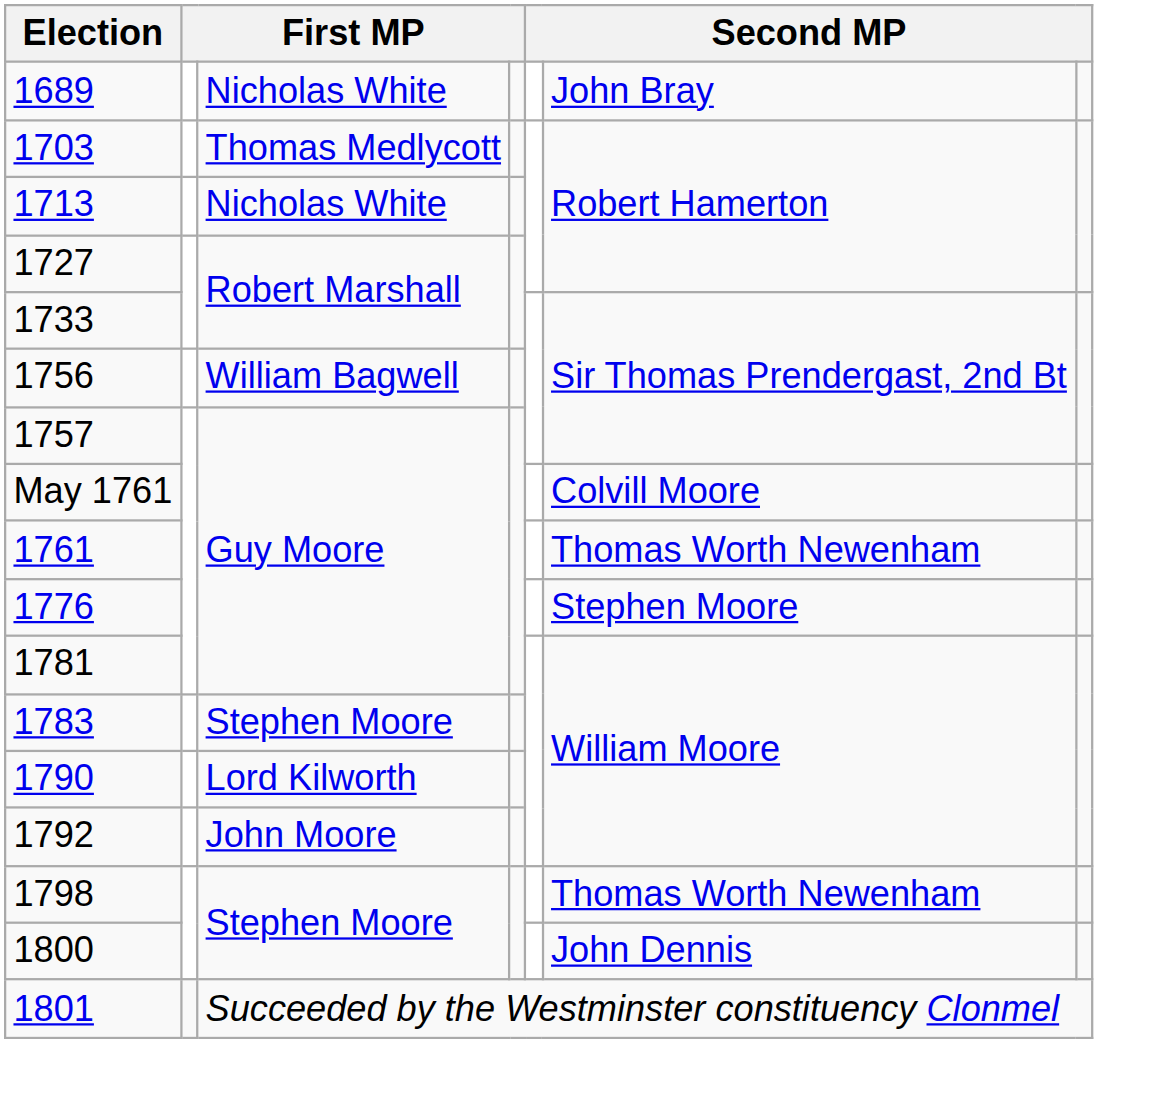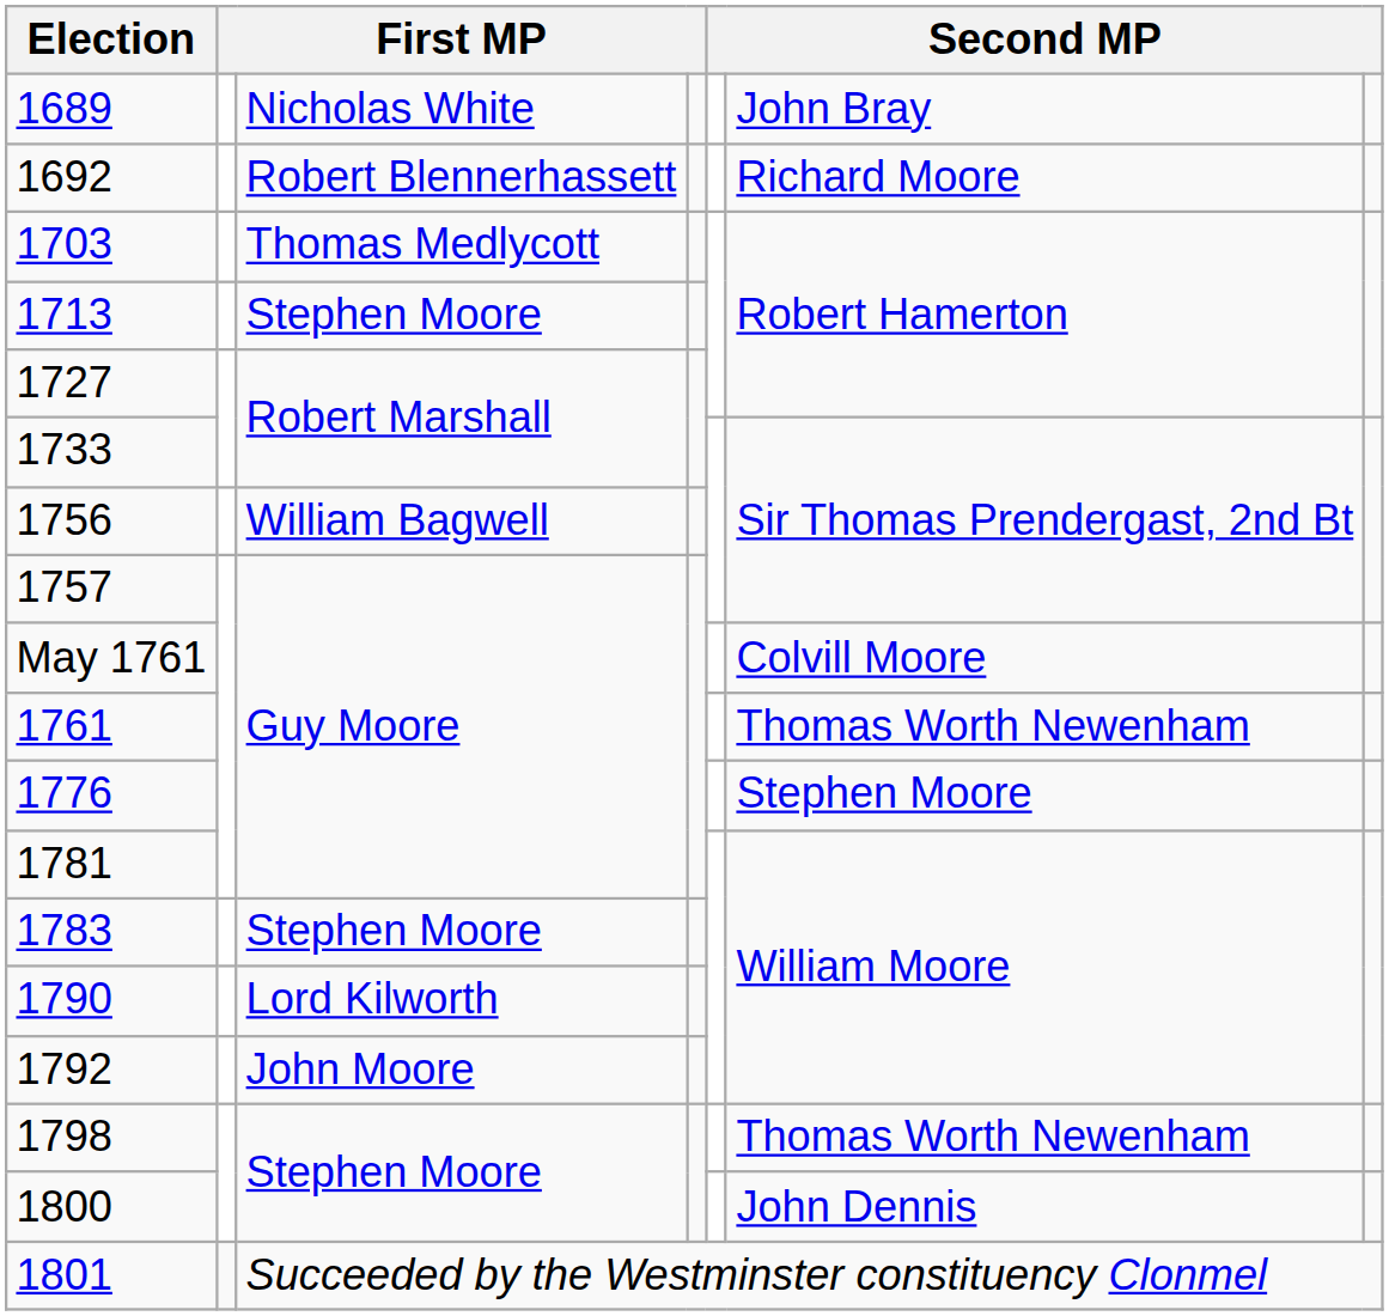 <table class="wikitable">
 <tr>
 <th>Election</th>
 <th colspan=3>First MP</th>
 <th colspan=3>Second MP</th>
 </tr>
 <tr>
 <td><a href='#'>1689</a></td>
 <td style="background-color: white"></td>
 <td><a href='#'>Nicholas White</a></td>
 <td></td>
 <td style="background-color: white"></td>
 <td><a href='#'>John Bray</a></td>
 <td></td>
 </tr>
 <tr>
+<td>1692</td>
+<td style="background-color: white"></td>
+<td><a href='#'>Robert Blennerhassett</a></td>
+<td></td>
+<td style="background-color: white"></td>
+<td><a href='#'>Richard Moore</a></td>
+<td></td>
+</tr>
+<tr>
 <td><a href='#'>1703</a></td>
 <td style="background-color: white"></td>
 <td><a href='#'>Thomas Medlycott</a></td>
 <td></td>
 <td rowspan="3" style="background-color: white"></td>
 <td rowspan="3"><a href='#'>Robert Hamerton</a></td>
 <td rowspan="3"></td>
 </tr>
 <tr>
 <td><a href='#'>1713</a></td>
 <td style="background-color: white"></td>
-<td><a href='#'>Nicholas White</a></td>
+<td><a href='#'>Stephen Moore</a></td>
 <td></td>
 </tr>
 <tr>
 <td>1727</td>
 <td rowspan="2" style="background-color: white"></td>
 <td rowspan="2"><a href='#'>Robert Marshall</a></td>
 <td rowspan="2"></td>
 </tr>
 <tr>
 <td>1733</td>
 <td rowspan="3" style="background-color: white"></td>
 <td rowspan="3"><a href='#'>Sir Thomas Prendergast, 2nd Bt</a></td>
 <td rowspan="3"></td>
 </tr>
 <tr>
 <td>1756</td>
 <td style="background-color: white"></td>
 <td><a href='#'>William Bagwell</a></td>
 <td></td>
 </tr>
 <tr>
 <td>1757</td>
 <td rowspan="5" style="background-color: white"></td>
 <td rowspan="5"><a href='#'>Guy Moore</a></td>
 <td rowspan="5"></td>
 </tr>
 <tr>
 <td>May 1761</td>
 <td style="background-color: white"></td>
 <td><a href='#'>Colvill Moore</a></td>
 <td></td>
 </tr>
 <tr>
 <td><a href='#'>1761</a></td>
 <td style="background-color: white"></td>
 <td><a href='#'>Thomas Worth Newenham</a></td>
 <td></td>
 </tr>
 <tr>
 <td><a href='#'>1776</a></td>
 <td style="background-color: white"></td>
 <td><a href='#'>Stephen Moore</a></td>
 <td></td>
 </tr>
 <tr>
 <td>1781</td>
 <td rowspan="4" style="background-color: white"></td>
 <td rowspan="4"><a href='#'>William Moore</a></td>
 <td rowspan="4"></td>
 </tr>
 <tr>
 <td><a href='#'>1783</a></td>
 <td style="background-color: white"></td>
 <td><a href='#'>Stephen Moore</a></td>
 <td></td>
 </tr>
 <tr>
 <td><a href='#'>1790</a></td>
 <td style="background-color: white"></td>
 <td><a href='#'>Lord Kilworth</a></td>
 <td></td>
 </tr>
 <tr>
 <td>1792</td>
 <td style="background-color: white"></td>
 <td><a href='#'>John Moore</a></td>
 <td></td>
 </tr>
 <tr>
 <td>1798</td>
 <td rowspan="2" style="background-color: white"></td>
 <td rowspan="2"><a href='#'>Stephen Moore</a></td>
 <td rowspan="2"></td>
 <td style="background-color: white"></td>
 <td><a href='#'>Thomas Worth Newenham</a></td>
 <td></td>
 </tr>
 <tr>
 <td>1800</td>
 <td style="background-color: white"></td>
 <td><a href='#'>John Dennis</a></td>
 <td></td>
 </tr>
 <tr>
 <td><a href='#'>1801</a></td>
 <td></td>
 <td colspan="5"><em>Succeeded by the Westminster constituency <a href='#'>Clonmel</a></em></td>
 </tr>
 </table>
